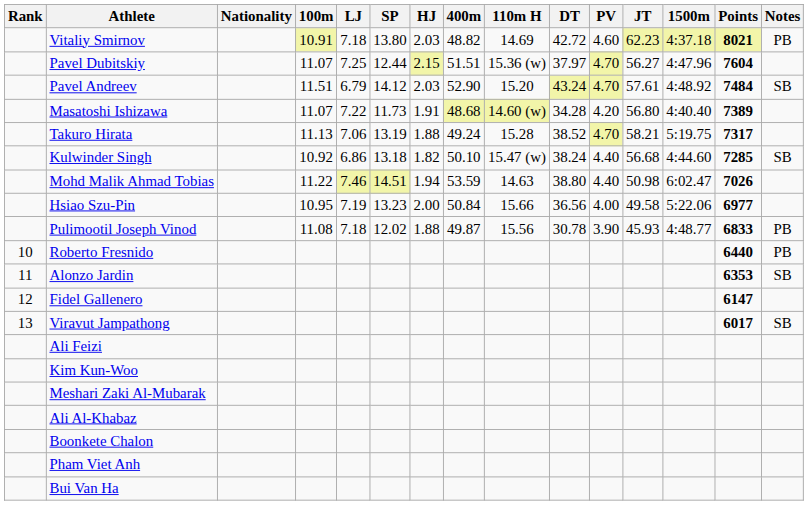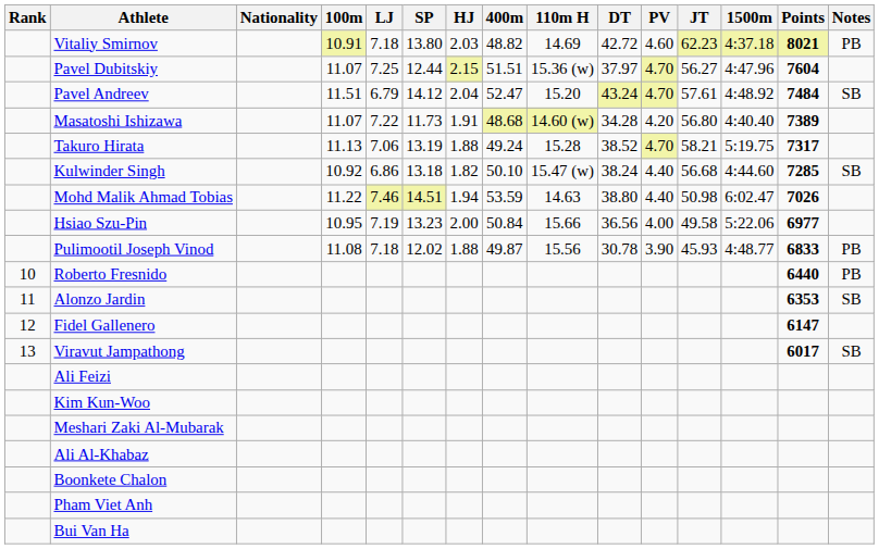 <table class="wikitable sortable" style="text-align:center">
 <tr>
 <th>Rank</th>
 <th>Athlete</th>
 <th>Nationality</th>
 <th>100m</th>
 <th>LJ</th>
 <th>SP</th>
 <th>HJ</th>
 <th>400m</th>
 <th>110m H</th>
 <th>DT</th>
 <th>PV</th>
 <th>JT</th>
 <th>1500m</th>
 <th>Points</th>
 <th>Notes</th>
 </tr>
 <tr>
 <td></td>
 <td align=left><a href='#'>Vitaliy Smirnov</a></td>
 <td align=left></td>
 <td BGCOLOR=f2f5a9>10.91</td>
 <td>7.18</td>
 <td>13.80</td>
 <td>2.03</td>
 <td>48.82</td>
 <td>14.69</td>
 <td>42.72</td>
 <td>4.60</td>
 <td BGCOLOR=f2f5a9>62.23</td>
 <td BGCOLOR=f2f5a9>4:37.18</td>
 <td BGCOLOR=f2f5a9><strong>8021</strong></td>
 <td>PB</td>
 </tr>
 <tr>
 <td></td>
 <td align=left><a href='#'>Pavel Dubitskiy</a></td>
 <td align=left></td>
 <td>11.07</td>
 <td>7.25</td>
 <td>12.44</td>
 <td BGCOLOR=f2f5a9>2.15</td>
 <td>51.51</td>
 <td>15.36 (w)</td>
 <td>37.97</td>
 <td BGCOLOR=f2f5a9>4.70</td>
 <td>56.27</td>
 <td>4:47.96</td>
 <td><strong>7604</strong></td>
 <td></td>
 </tr>
 <tr>
 <td></td>
 <td align=left><a href='#'>Pavel Andreev</a></td>
 <td align=left></td>
 <td>11.51</td>
 <td>6.79</td>
 <td>14.12</td>
-<td>2.03</td>
-<td>52.90</td>
+<td>2.04</td>
+<td>52.47</td>
 <td>15.20</td>
 <td BGCOLOR=f2f5a9>43.24</td>
 <td BGCOLOR=f2f5a9>4.70</td>
 <td>57.61</td>
 <td>4:48.92</td>
 <td><strong>7484</strong></td>
 <td>SB</td>
 </tr>
 <tr>
 <td></td>
 <td align=left><a href='#'>Masatoshi Ishizawa</a></td>
 <td align=left></td>
 <td>11.07</td>
 <td>7.22</td>
 <td>11.73</td>
 <td>1.91</td>
 <td BGCOLOR=f2f5a9>48.68</td>
 <td BGCOLOR=f2f5a9>14.60 (w)</td>
 <td>34.28</td>
 <td>4.20</td>
 <td>56.80</td>
 <td>4:40.40</td>
 <td><strong>7389</strong></td>
 <td></td>
 </tr>
 <tr>
 <td></td>
 <td align=left><a href='#'>Takuro Hirata</a></td>
 <td align=left></td>
 <td>11.13</td>
 <td>7.06</td>
 <td>13.19</td>
 <td>1.88</td>
 <td>49.24</td>
 <td>15.28</td>
 <td>38.52</td>
 <td BGCOLOR=f2f5a9>4.70</td>
 <td>58.21</td>
 <td>5:19.75</td>
 <td><strong>7317</strong></td>
 <td></td>
 </tr>
 <tr>
 <td></td>
 <td align=left><a href='#'>Kulwinder Singh</a></td>
 <td align=left></td>
 <td>10.92</td>
 <td>6.86</td>
 <td>13.18</td>
 <td>1.82</td>
 <td>50.10</td>
 <td>15.47 (w)</td>
 <td>38.24</td>
 <td>4.40</td>
 <td>56.68</td>
 <td>4:44.60</td>
 <td><strong>7285</strong></td>
 <td>SB</td>
 </tr>
 <tr>
 <td></td>
 <td align=left><a href='#'>Mohd Malik Ahmad Tobias</a></td>
 <td align=left></td>
 <td>11.22</td>
 <td BGCOLOR=f2f5a9>7.46</td>
 <td BGCOLOR=f2f5a9>14.51</td>
 <td>1.94</td>
 <td>53.59</td>
 <td>14.63</td>
 <td>38.80</td>
 <td>4.40</td>
 <td>50.98</td>
 <td>6:02.47</td>
 <td><strong>7026</strong></td>
 <td></td>
 </tr>
 <tr>
 <td></td>
 <td align=left><a href='#'>Hsiao Szu-Pin</a></td>
 <td align=left></td>
 <td>10.95</td>
 <td>7.19</td>
 <td>13.23</td>
 <td>2.00</td>
 <td>50.84</td>
 <td>15.66</td>
 <td>36.56</td>
 <td>4.00</td>
 <td>49.58</td>
 <td>5:22.06</td>
 <td><strong>6977</strong></td>
 <td></td>
 </tr>
 <tr>
 <td></td>
 <td align=left><a href='#'>Pulimootil Joseph Vinod</a></td>
 <td align=left></td>
 <td>11.08</td>
 <td>7.18</td>
 <td>12.02</td>
 <td>1.88</td>
 <td>49.87</td>
 <td>15.56</td>
 <td>30.78</td>
 <td>3.90</td>
 <td>45.93</td>
 <td>4:48.77</td>
 <td><strong>6833</strong></td>
 <td>PB</td>
 </tr>
 <tr>
 <td>10</td>
 <td align=left><a href='#'>Roberto Fresnido</a></td>
 <td align=left></td>
 <td></td>
 <td></td>
 <td></td>
 <td></td>
 <td></td>
 <td></td>
 <td></td>
 <td></td>
 <td></td>
 <td></td>
 <td><strong>6440</strong></td>
 <td>PB</td>
 </tr>
 <tr>
 <td>11</td>
 <td align=left><a href='#'>Alonzo Jardin</a></td>
 <td align=left></td>
 <td></td>
 <td></td>
 <td></td>
 <td></td>
 <td></td>
 <td></td>
 <td></td>
 <td></td>
 <td></td>
 <td></td>
 <td><strong>6353</strong></td>
 <td>SB</td>
 </tr>
 <tr>
 <td>12</td>
 <td align=left><a href='#'>Fidel Gallenero</a></td>
 <td align=left></td>
 <td></td>
 <td></td>
 <td></td>
 <td></td>
 <td></td>
 <td></td>
 <td></td>
 <td></td>
 <td></td>
 <td></td>
 <td><strong>6147</strong></td>
 <td></td>
 </tr>
 <tr>
 <td>13</td>
 <td align=left><a href='#'>Viravut Jampathong</a></td>
 <td align=left></td>
 <td></td>
 <td></td>
 <td></td>
 <td></td>
 <td></td>
 <td></td>
 <td></td>
 <td></td>
 <td></td>
 <td></td>
 <td><strong>6017</strong></td>
 <td>SB</td>
 </tr>
 <tr>
 <td></td>
 <td align=left><a href='#'>Ali Feizi</a></td>
 <td align=left></td>
 <td></td>
 <td></td>
 <td></td>
 <td></td>
 <td></td>
 <td></td>
 <td></td>
 <td></td>
 <td></td>
 <td></td>
 <td><strong></strong></td>
 <td></td>
 </tr>
 <tr>
 <td></td>
 <td align=left><a href='#'>Kim Kun-Woo</a></td>
 <td align=left></td>
 <td></td>
 <td></td>
 <td></td>
 <td></td>
 <td></td>
 <td></td>
 <td></td>
 <td></td>
 <td></td>
 <td></td>
 <td><strong></strong></td>
 <td></td>
 </tr>
 <tr>
 <td></td>
 <td align=left><a href='#'>Meshari Zaki Al-Mubarak</a></td>
 <td align=left></td>
 <td></td>
 <td></td>
 <td></td>
 <td></td>
 <td></td>
 <td></td>
 <td></td>
 <td></td>
 <td></td>
 <td></td>
 <td><strong></strong></td>
 <td></td>
 </tr>
 <tr>
 <td></td>
 <td align=left><a href='#'>Ali Al-Khabaz</a></td>
 <td align=left></td>
 <td></td>
 <td></td>
 <td></td>
 <td></td>
 <td></td>
 <td></td>
 <td></td>
 <td></td>
 <td></td>
 <td></td>
 <td><strong></strong></td>
 <td></td>
 </tr>
 <tr>
 <td></td>
 <td align=left><a href='#'>Boonkete Chalon</a></td>
 <td align=left></td>
 <td></td>
 <td></td>
 <td></td>
 <td></td>
 <td></td>
 <td></td>
 <td></td>
 <td></td>
 <td></td>
 <td></td>
 <td><strong></strong></td>
 <td></td>
 </tr>
 <tr>
 <td></td>
 <td align=left><a href='#'>Pham Viet Anh</a></td>
 <td align=left></td>
 <td></td>
 <td></td>
 <td></td>
 <td></td>
 <td></td>
 <td></td>
 <td></td>
 <td></td>
 <td></td>
 <td></td>
 <td><strong></strong></td>
 <td></td>
 </tr>
 <tr>
 <td></td>
 <td align=left><a href='#'>Bui Van Ha</a></td>
 <td align=left></td>
 <td></td>
 <td></td>
 <td></td>
 <td></td>
 <td></td>
 <td></td>
 <td></td>
 <td></td>
 <td></td>
 <td></td>
 <td><strong></strong></td>
 <td></td>
 </tr>
 </table>
